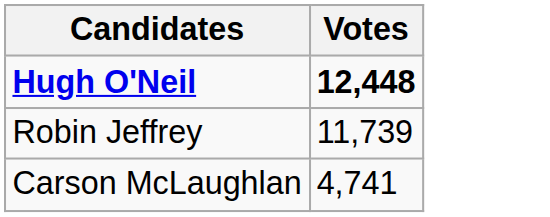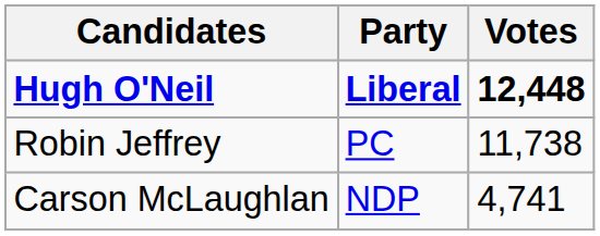 <table class="wikitable">
 <tr>
 <th>Candidates</th>
+<th>Party</th>
 <th>Votes</th>
 </tr>
 <tr>
 <td><strong><a href='#'>Hugh O'Neil</a></strong></td>
+<td><a href='#'><strong>Liberal</strong></a></td>
 <td><strong>12,448</strong></td>
 </tr>
 <tr>
 <td>Robin Jeffrey</td>
-<td>11,739</td>
+<td><a href='#'>PC</a></td>
+<td>11,738</td>
 </tr>
 <tr>
 <td>Carson McLaughlan</td>
+<td><a href='#'>NDP</a></td>
 <td>4,741</td>
 </tr>
 </table>
